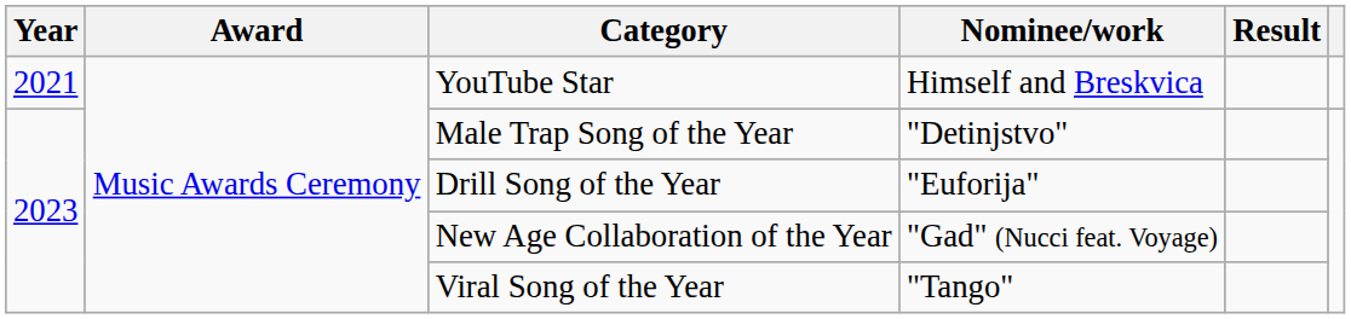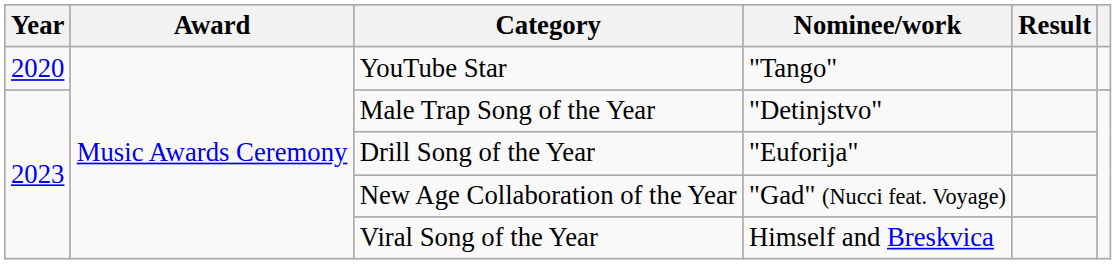 <table class="wikitable">
 <tr>
 <th>Year</th>
 <th>Award</th>
 <th>Category</th>
 <th>Nominee/work</th>
 <th>Result</th>
 <th></th>
 </tr>
 <tr>
-<td><a href='#'>2021</a></td>
+<td><a href='#'>2020</a></td>
 <td rowspan="5"><a href='#'>Music Awards Ceremony</a></td>
 <td>YouTube Star</td>
-<td>Himself and <a href='#'>Breskvica</a></td>
+<td>"Tango"</td>
 <td></td>
 <td></td>
 </tr>
 <tr>
 <td rowspan="4"><a href='#'>2023</a></td>
 <td>Male Trap Song of the Year</td>
 <td>"Detinjstvo"</td>
 <td></td>
 <td rowspan="4"></td>
 </tr>
 <tr>
 <td>Drill Song of the Year</td>
 <td>"Euforija"</td>
 <td></td>
 </tr>
 <tr>
 <td>New Age Collaboration of the Year</td>
 <td>"Gad" <small>(Nucci feat. Voyage)</small></td>
 <td></td>
 </tr>
 <tr>
 <td>Viral Song of the Year</td>
-<td>"Tango"</td>
+<td>Himself and <a href='#'>Breskvica</a></td>
 <td></td>
 </tr>
 </table>
